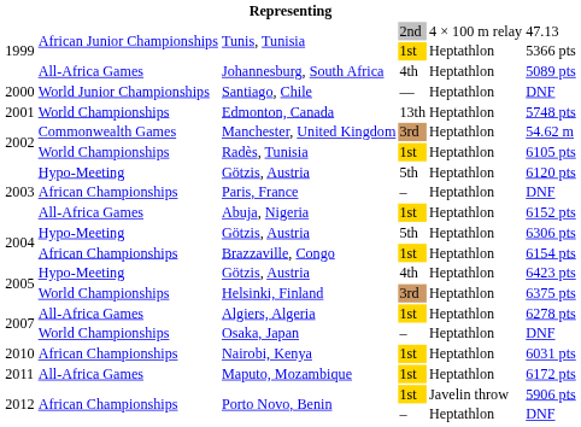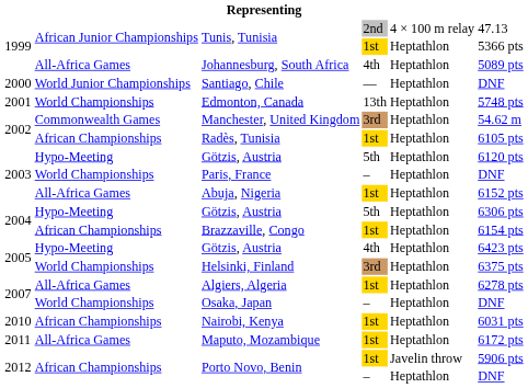 <table>
 <tr>
 <th colspan="6">Representing </th>
 </tr>
 <tr>
 <td rowspan=3>1999</td>
 <td rowspan=2><a href='#'>African Junior Championships</a></td>
 <td rowspan=2><a href='#'>Tunis</a>, <a href='#'>Tunisia</a></td>
 <td bgcolor="silver">2nd</td>
 <td>4 × 100 m relay</td>
 <td>47.13</td>
 </tr>
 <tr>
 <td bgcolor="gold">1st</td>
 <td>Heptathlon</td>
 <td>5366 pts</td>
 </tr>
 <tr>
 <td><a href='#'>All-Africa Games</a></td>
 <td><a href='#'>Johannesburg</a>, <a href='#'>South Africa</a></td>
 <td>4th</td>
 <td>Heptathlon</td>
 <td><a href='#'>5089 pts</a></td>
 </tr>
 <tr>
 <td>2000</td>
 <td><a href='#'>World Junior Championships</a></td>
 <td><a href='#'>Santiago</a>, <a href='#'>Chile</a></td>
 <td>—</td>
 <td>Heptathlon</td>
 <td><a href='#'>DNF</a></td>
 </tr>
 <tr>
 <td>2001</td>
 <td><a href='#'>World Championships</a></td>
 <td><a href='#'>Edmonton, Canada</a></td>
 <td>13th</td>
 <td>Heptathlon</td>
 <td><a href='#'>5748 pts</a></td>
 </tr>
 <tr>
 <td rowspan=2>2002</td>
 <td><a href='#'>Commonwealth Games</a></td>
 <td><a href='#'>Manchester</a>, <a href='#'>United Kingdom</a></td>
 <td bgcolor="cc9966">3rd</td>
 <td>Heptathlon</td>
 <td><a href='#'>54.62 m</a></td>
 </tr>
 <tr>
-<td><a href='#'>World Championships</a></td>
+<td><a href='#'>African Championships</a></td>
 <td><a href='#'>Radès</a>, <a href='#'>Tunisia</a></td>
 <td bgcolor="gold">1st</td>
 <td>Heptathlon</td>
 <td><a href='#'>6105 pts</a></td>
 </tr>
 <tr>
 <td rowspan=3>2003</td>
 <td><a href='#'>Hypo-Meeting</a></td>
 <td><a href='#'>Götzis</a>, <a href='#'>Austria</a></td>
 <td>5th</td>
 <td>Heptathlon</td>
 <td><a href='#'>6120 pts</a></td>
 </tr>
 <tr>
-<td><a href='#'>African Championships</a></td>
+<td><a href='#'>World Championships</a></td>
 <td><a href='#'>Paris, France</a></td>
 <td>–</td>
 <td>Heptathlon</td>
 <td><a href='#'>DNF</a></td>
 </tr>
 <tr>
 <td><a href='#'>All-Africa Games</a></td>
 <td><a href='#'>Abuja</a>, <a href='#'>Nigeria</a></td>
 <td bgcolor="gold">1st</td>
 <td>Heptathlon</td>
 <td><a href='#'>6152 pts</a></td>
 </tr>
 <tr>
 <td rowspan=2>2004</td>
 <td><a href='#'>Hypo-Meeting</a></td>
 <td><a href='#'>Götzis</a>, <a href='#'>Austria</a></td>
 <td>5th</td>
 <td>Heptathlon</td>
 <td><a href='#'>6306 pts</a></td>
 </tr>
 <tr>
 <td><a href='#'>African Championships</a></td>
 <td><a href='#'>Brazzaville</a>, <a href='#'>Congo</a></td>
 <td bgcolor="gold">1st</td>
 <td>Heptathlon</td>
 <td><a href='#'>6154 pts</a></td>
 </tr>
 <tr>
 <td rowspan=2>2005</td>
 <td><a href='#'>Hypo-Meeting</a></td>
 <td><a href='#'>Götzis</a>, <a href='#'>Austria</a></td>
 <td>4th</td>
 <td>Heptathlon</td>
 <td><a href='#'>6423 pts</a></td>
 </tr>
 <tr>
 <td><a href='#'>World Championships</a></td>
 <td><a href='#'>Helsinki, Finland</a></td>
 <td bgcolor="cc9966">3rd</td>
 <td>Heptathlon</td>
 <td><a href='#'>6375 pts</a></td>
 </tr>
 <tr>
 <td rowspan=2>2007</td>
 <td><a href='#'>All-Africa Games</a></td>
 <td><a href='#'>Algiers, Algeria</a></td>
 <td bgcolor="gold">1st</td>
 <td>Heptathlon</td>
 <td><a href='#'>6278 pts</a></td>
 </tr>
 <tr>
 <td><a href='#'>World Championships</a></td>
 <td><a href='#'>Osaka, Japan</a></td>
 <td>–</td>
 <td>Heptathlon</td>
 <td><a href='#'>DNF</a></td>
 </tr>
 <tr>
 <td>2010</td>
 <td><a href='#'>African Championships</a></td>
 <td><a href='#'>Nairobi, Kenya</a></td>
 <td bgcolor="gold">1st</td>
 <td>Heptathlon</td>
 <td><a href='#'>6031 pts</a></td>
 </tr>
 <tr>
 <td>2011</td>
 <td><a href='#'>All-Africa Games</a></td>
 <td><a href='#'>Maputo, Mozambique</a></td>
 <td bgcolor="gold">1st</td>
 <td>Heptathlon</td>
 <td><a href='#'>6172 pts</a></td>
 </tr>
 <tr>
 <td rowspan=2>2012</td>
 <td rowspan=2><a href='#'>African Championships</a></td>
 <td rowspan=2><a href='#'>Porto Novo, Benin</a></td>
 <td bgcolor="gold">1st</td>
 <td>Javelin throw</td>
 <td><a href='#'>5906 pts</a></td>
 </tr>
 <tr>
 <td>–</td>
 <td>Heptathlon</td>
 <td><a href='#'>DNF</a></td>
 </tr>
 </table>
